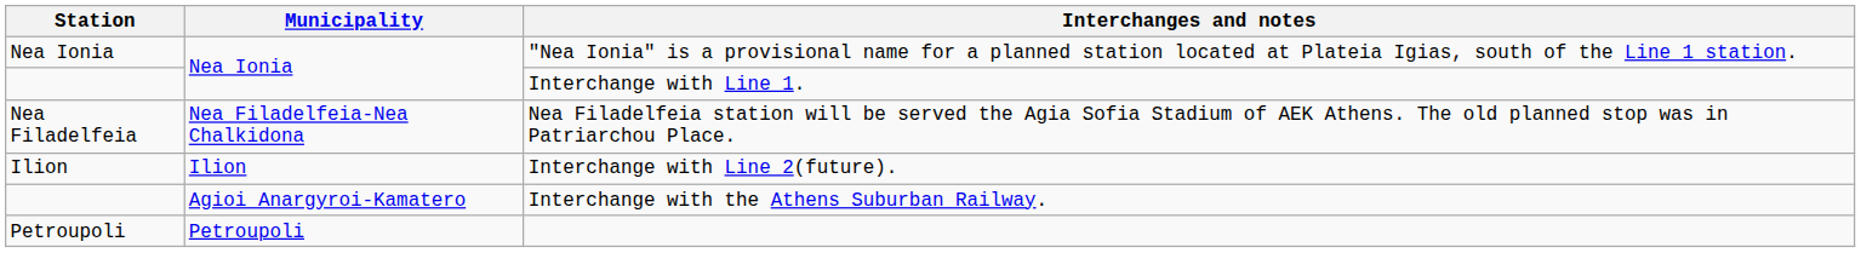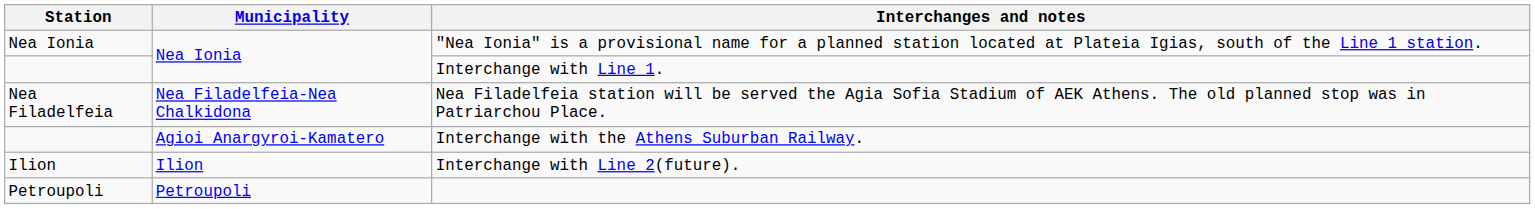 <table class="wikitable sortable">
 <tr>
 <th>Station</th>
 <th><a href='#'>Municipality</a></th>
 <th class="unsortable">Interchanges and notes</th>
 </tr>
 <tr>
 <td>Nea Ionia</td>
 <td rowspan="2"><a href='#'>Nea Ionia</a></td>
 <td>"Nea Ionia" is a provisional name for a planned station located at Plateia Igias, south of the <a href='#'>Line 1 station</a>.</td>
 </tr>
 <tr>
 <td></td>
 <td>Interchange with <a href='#'>Line 1</a>.</td>
 </tr>
 <tr>
 <td>Nea Filadelfeia</td>
 <td><a href='#'>Nea Filadelfeia-Nea Chalkidona</a></td>
 <td>Nea Filadelfeia station will be served the Agia Sofia Stadium of AEK Athens. The old planned stop was in Patriarchou Place.</td>
 </tr>
 <tr>
+<td></td>
+<td><a href='#'>Agioi Anargyroi-Kamatero</a></td>
+<td>Interchange with the <a href='#'>Athens Suburban Railway</a>.</td>
+</tr>
+<tr>
 <td>Ilion</td>
 <td><a href='#'>Ilion</a></td>
 <td>Interchange with <a href='#'>Line 2</a>(future).</td>
-</tr>
-<tr>
-<td></td>
-<td><a href='#'>Agioi Anargyroi-Kamatero</a></td>
-<td>Interchange with the <a href='#'>Athens Suburban Railway</a>.</td>
 </tr>
 <tr>
 <td>Petroupoli</td>
 <td><a href='#'>Petroupoli</a></td>
 <td></td>
 </tr>
 </table>
